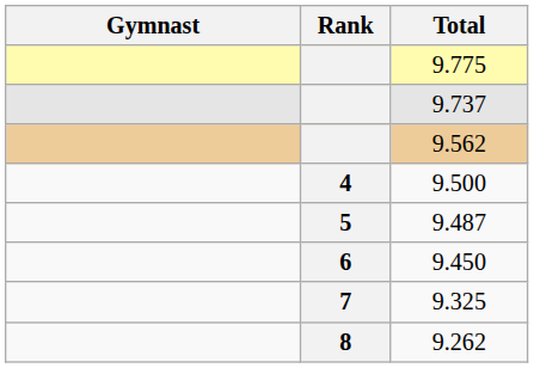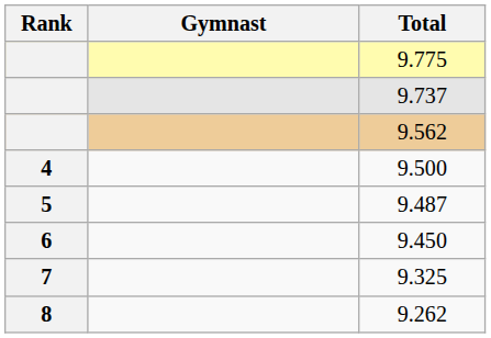 <table class="wikitable sortable" style="text-align:center; font-size:95%">
 <tr>
+<th scope="col" style="width:50px;">Rank</th>
 <th scope="col" style="width:180px;">Gymnast</th>
-<th scope="col" style="width:50px;">Rank</th>
 <th scope="col" style="width:80px;">Total</th>
 </tr>
 <tr style="background:#fffcaf;">
+<th scope=row style="text-align:center"></th>
 <td style="text-align:left;"></td>
-<th scope=row style="text-align:center"></th>
 <td>9.775</td>
 </tr>
 <tr style="background:#e5e5e5;">
+<th scope=row style="text-align:center"></th>
 <td style="text-align:left;"></td>
-<th scope=row style="text-align:center"></th>
 <td>9.737</td>
 </tr>
 <tr style="background:#ec9;">
+<th scope=row style="text-align:center"></th>
 <td style="text-align:left;"></td>
-<th scope=row style="text-align:center"></th>
 <td>9.562</td>
 </tr>
 <tr>
+<th scope=row style="text-align:center">4</th>
 <td style="text-align:left;"></td>
-<th scope=row style="text-align:center">4</th>
 <td>9.500</td>
 </tr>
 <tr>
+<th scope=row style="text-align:center">5</th>
 <td style="text-align:left;"></td>
-<th scope=row style="text-align:center">5</th>
 <td>9.487</td>
 </tr>
 <tr>
+<th scope=row style="text-align:center">6</th>
 <td style="text-align:left;"></td>
-<th scope=row style="text-align:center">6</th>
 <td>9.450</td>
 </tr>
 <tr>
+<th scope=row style="text-align:center">7</th>
 <td style="text-align:left;"></td>
-<th scope=row style="text-align:center">7</th>
 <td>9.325</td>
 </tr>
 <tr>
+<th scope=row style="text-align:center">8</th>
 <td style="text-align:left;"></td>
-<th scope=row style="text-align:center">8</th>
 <td>9.262</td>
 </tr>
 </table>
